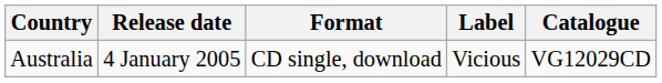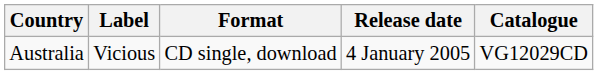 <table class="wikitable">
 <tr>
 <th>Country</th>
+<th>Label</th>
+<th>Format</th>
 <th>Release date</th>
-<th>Format</th>
-<th>Label</th>
 <th>Catalogue</th>
 </tr>
 <tr>
 <td>Australia</td>
+<td>Vicious</td>
+<td>CD single, download</td>
 <td>4 January 2005</td>
-<td>CD single, download</td>
-<td>Vicious</td>
 <td>VG12029CD</td>
 </tr>
 </table>
